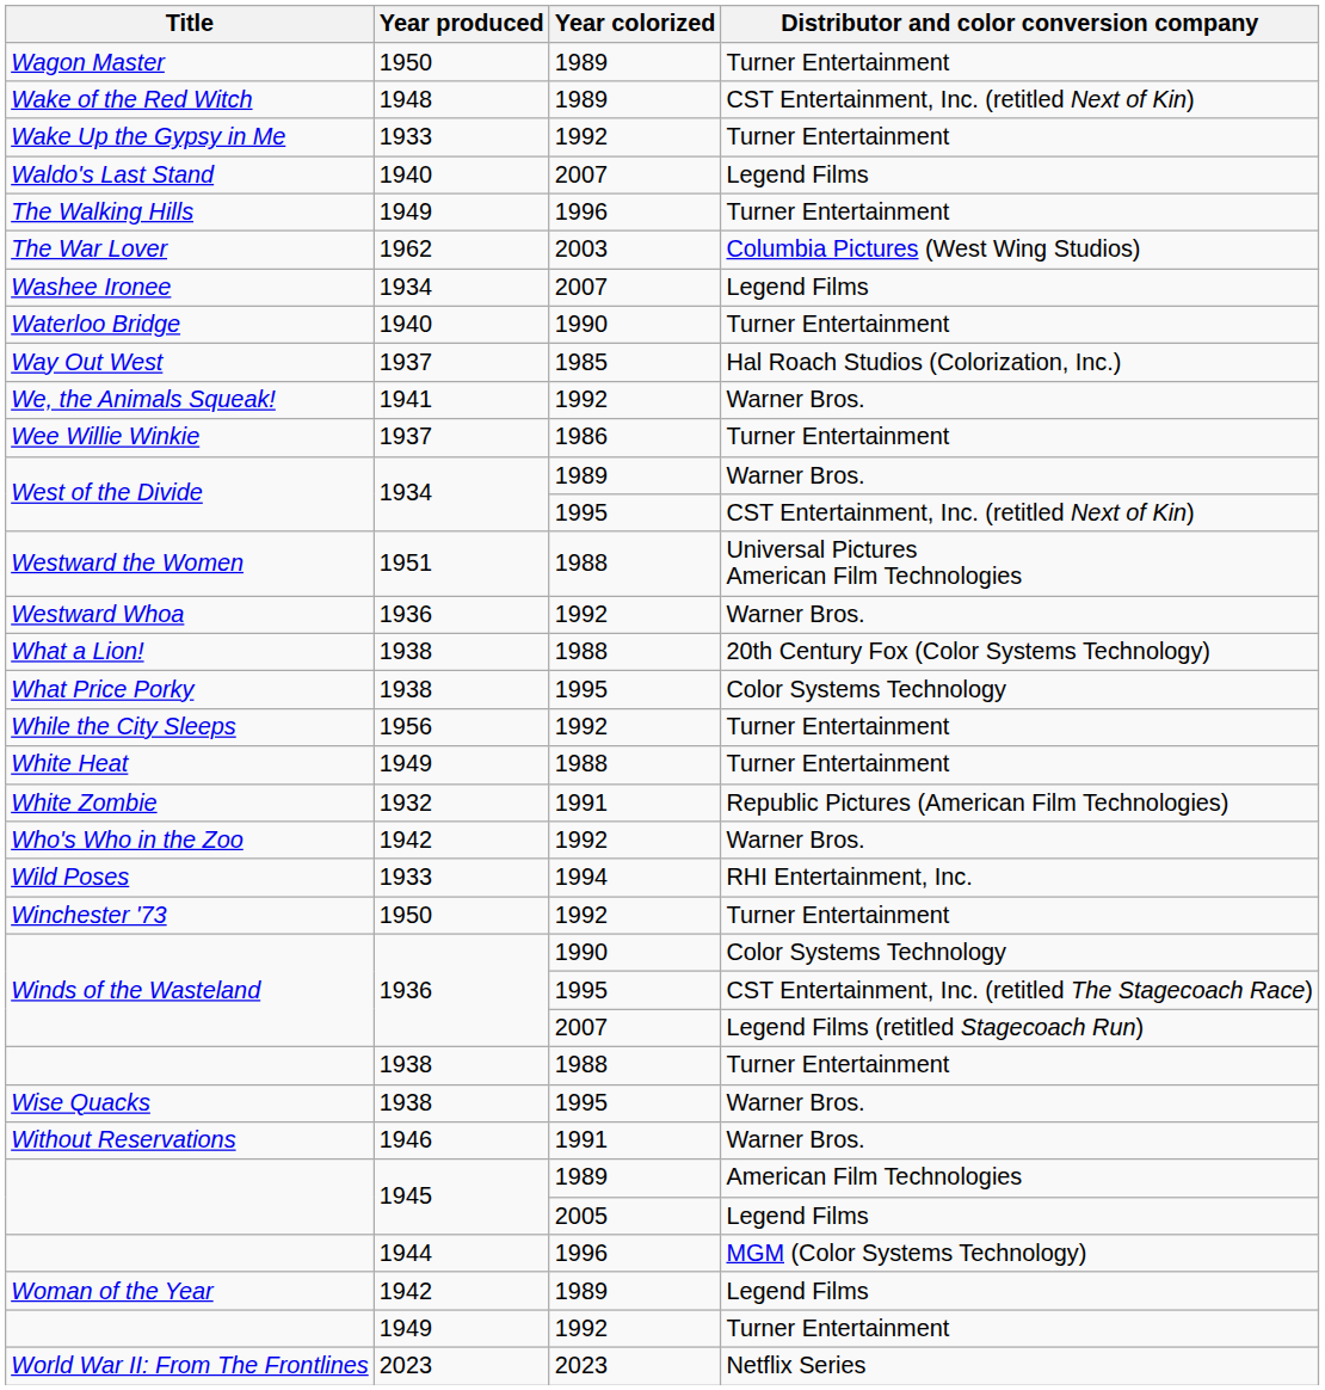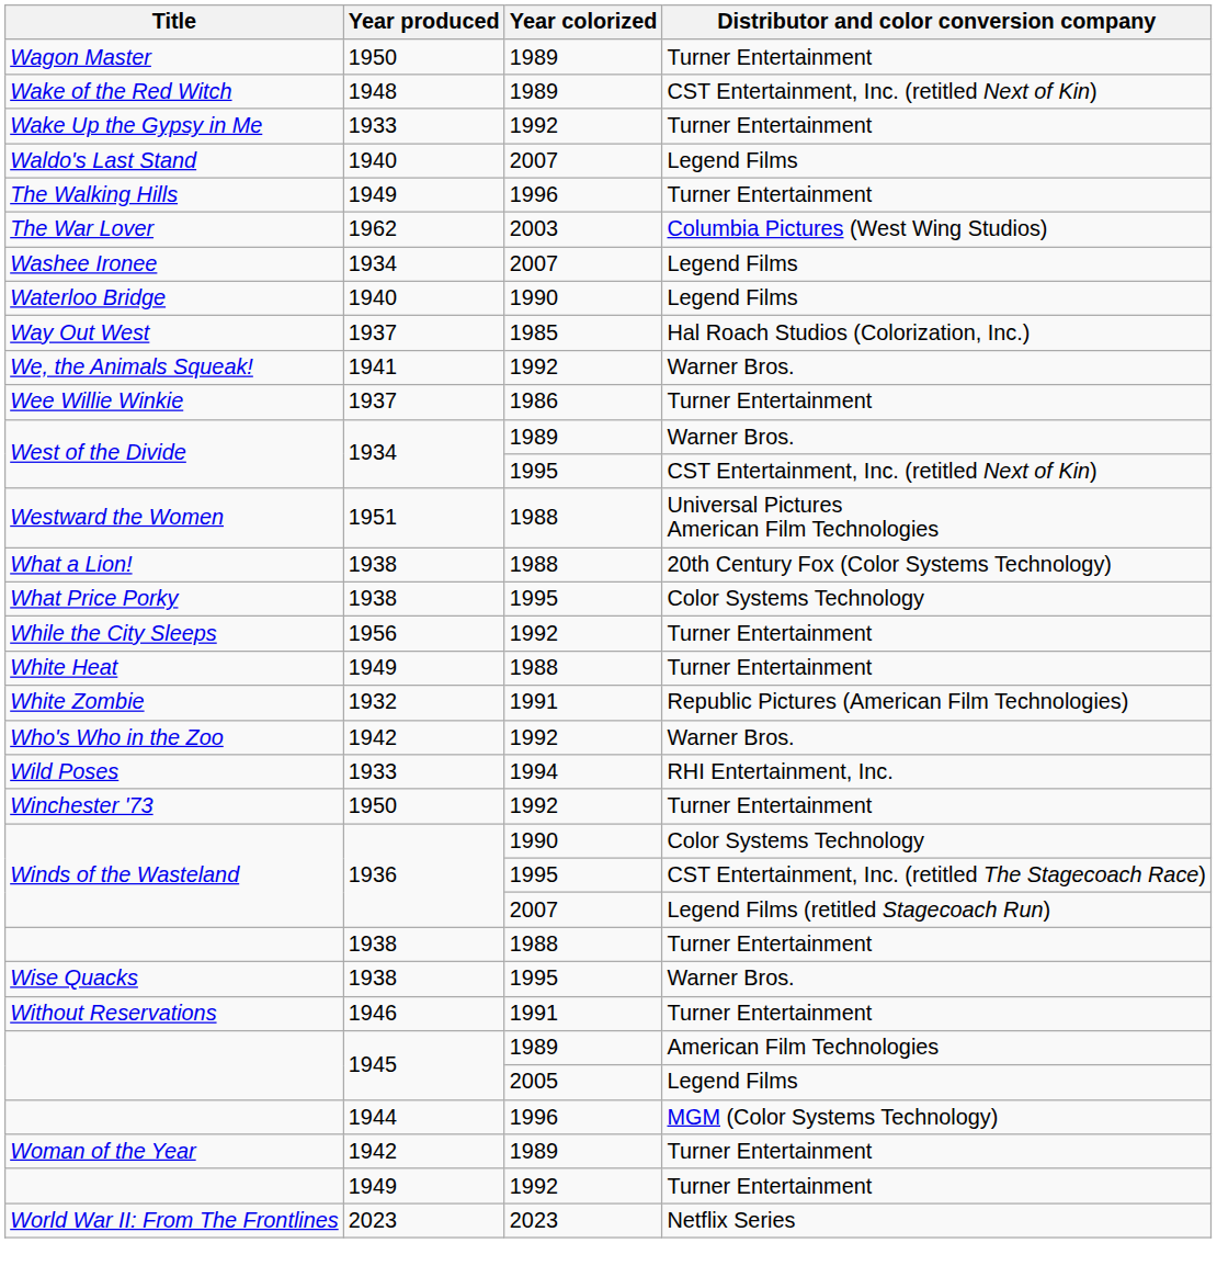 <table class="wikitable sortable">
 <tr>
 <th>Title</th>
 <th>Year produced</th>
 <th>Year colorized</th>
 <th>Distributor and color conversion company</th>
 </tr>
 <tr>
 <td><em><a href='#'>Wagon Master</a></em></td>
 <td>1950</td>
 <td>1989</td>
 <td>Turner Entertainment</td>
 </tr>
 <tr>
 <td><em><a href='#'>Wake of the Red Witch</a></em></td>
 <td>1948</td>
 <td>1989</td>
 <td>CST Entertainment, Inc. (retitled <em>Next of Kin</em>)</td>
 </tr>
 <tr>
 <td><em><a href='#'>Wake Up the Gypsy in Me</a></em></td>
 <td>1933</td>
 <td>1992</td>
 <td>Turner Entertainment</td>
 </tr>
 <tr>
 <td><em><a href='#'>Waldo's Last Stand</a></em></td>
 <td>1940</td>
 <td>2007</td>
 <td>Legend Films</td>
 </tr>
 <tr>
 <td><em><a href='#'>The Walking Hills</a></em></td>
 <td>1949</td>
 <td>1996</td>
 <td>Turner Entertainment</td>
 </tr>
 <tr>
 <td><em><a href='#'>The War Lover</a></em></td>
 <td>1962</td>
 <td>2003</td>
 <td><a href='#'>Columbia Pictures</a> (West Wing Studios)</td>
 </tr>
 <tr>
 <td><em><a href='#'>Washee Ironee</a></em></td>
 <td>1934</td>
 <td>2007</td>
 <td>Legend Films</td>
 </tr>
 <tr>
 <td><em><a href='#'>Waterloo Bridge</a></em></td>
 <td>1940</td>
 <td>1990</td>
-<td>Turner Entertainment</td>
+<td>Legend Films</td>
 </tr>
 <tr>
 <td><em><a href='#'>Way Out West</a></em></td>
 <td>1937</td>
 <td>1985</td>
 <td>Hal Roach Studios (Colorization, Inc.)</td>
 </tr>
 <tr>
 <td><em><a href='#'>We, the Animals Squeak!</a></em></td>
 <td>1941</td>
 <td>1992</td>
 <td>Warner Bros.</td>
 </tr>
 <tr>
 <td><em><a href='#'>Wee Willie Winkie</a></em></td>
 <td>1937</td>
 <td>1986</td>
 <td>Turner Entertainment</td>
 </tr>
 <tr>
 <td rowspan="2"><em><a href='#'>West of the Divide</a></em></td>
 <td rowspan="2">1934</td>
 <td>1989</td>
 <td>Warner Bros.</td>
 </tr>
 <tr>
 <td>1995</td>
 <td>CST Entertainment, Inc. (retitled <em>Next of Kin</em>)</td>
 </tr>
 <tr>
 <td><em><a href='#'>Westward the Women</a></em></td>
 <td>1951</td>
 <td>1988</td>
 <td>Universal Pictures<br>American Film Technologies<br></td>
-</tr>
-<tr>
-<td><em><a href='#'>Westward Whoa</a></em></td>
-<td>1936</td>
-<td>1992</td>
-<td>Warner Bros.</td>
 </tr>
 <tr>
 <td><em><a href='#'>What a Lion!</a></em></td>
 <td>1938</td>
 <td>1988</td>
 <td>20th Century Fox (Color Systems Technology)</td>
 </tr>
 <tr>
 <td><em><a href='#'>What Price Porky</a></em></td>
 <td>1938</td>
 <td>1995</td>
 <td>Color Systems Technology</td>
 </tr>
 <tr>
 <td><em><a href='#'>While the City Sleeps</a></em></td>
 <td>1956</td>
 <td>1992</td>
 <td>Turner Entertainment</td>
 </tr>
 <tr>
 <td><em><a href='#'>White Heat</a></em></td>
 <td>1949</td>
 <td>1988</td>
 <td>Turner Entertainment</td>
 </tr>
 <tr>
 <td><em><a href='#'>White Zombie</a></em></td>
 <td>1932</td>
 <td>1991</td>
 <td>Republic Pictures (American Film Technologies)</td>
 </tr>
 <tr>
 <td><em><a href='#'>Who's Who in the Zoo</a></em></td>
 <td>1942</td>
 <td>1992</td>
 <td>Warner Bros.</td>
 </tr>
 <tr>
 <td><em><a href='#'>Wild Poses</a></em></td>
 <td>1933</td>
 <td>1994</td>
 <td>RHI Entertainment, Inc.</td>
 </tr>
 <tr>
 <td><em><a href='#'>Winchester '73</a></em></td>
 <td>1950</td>
 <td>1992</td>
 <td>Turner Entertainment</td>
 </tr>
 <tr>
 <td rowspan="3"><em><a href='#'>Winds of the Wasteland</a></em></td>
 <td rowspan="3">1936</td>
 <td>1990</td>
 <td>Color Systems Technology</td>
 </tr>
 <tr>
 <td>1995</td>
 <td>CST Entertainment, Inc. (retitled <em>The Stagecoach Race</em>)</td>
 </tr>
 <tr>
 <td>2007</td>
 <td>Legend Films (retitled <em>Stagecoach Run</em>)</td>
 </tr>
 <tr>
 <td><em></em></td>
 <td>1938</td>
 <td>1988</td>
 <td>Turner Entertainment</td>
 </tr>
 <tr>
 <td><em><a href='#'>Wise Quacks</a></em></td>
 <td>1938</td>
 <td>1995</td>
 <td>Warner Bros.</td>
 </tr>
 <tr>
 <td><em><a href='#'>Without Reservations</a></em></td>
 <td>1946</td>
 <td>1991</td>
-<td>Warner Bros.</td>
+<td>Turner Entertainment</td>
 </tr>
 <tr>
 <td rowspan="2"><em></em></td>
 <td rowspan="2">1945</td>
 <td>1989</td>
 <td>American Film Technologies</td>
 </tr>
 <tr>
 <td>2005</td>
 <td>Legend Films</td>
 </tr>
 <tr>
 <td><em></em></td>
 <td>1944</td>
 <td>1996</td>
 <td><a href='#'>MGM</a> (Color Systems Technology)</td>
 </tr>
 <tr>
 <td><em><a href='#'>Woman of the Year</a></em></td>
 <td>1942</td>
 <td>1989</td>
-<td>Legend Films</td>
+<td>Turner Entertainment</td>
 </tr>
 <tr>
 <td><em></em></td>
 <td>1949</td>
 <td>1992</td>
 <td>Turner Entertainment</td>
 </tr>
 <tr>
 <td><em><a href='#'>World War II: From The Frontlines</a></em></td>
 <td>2023</td>
 <td>2023</td>
 <td>Netflix Series</td>
 </tr>
 </table>
